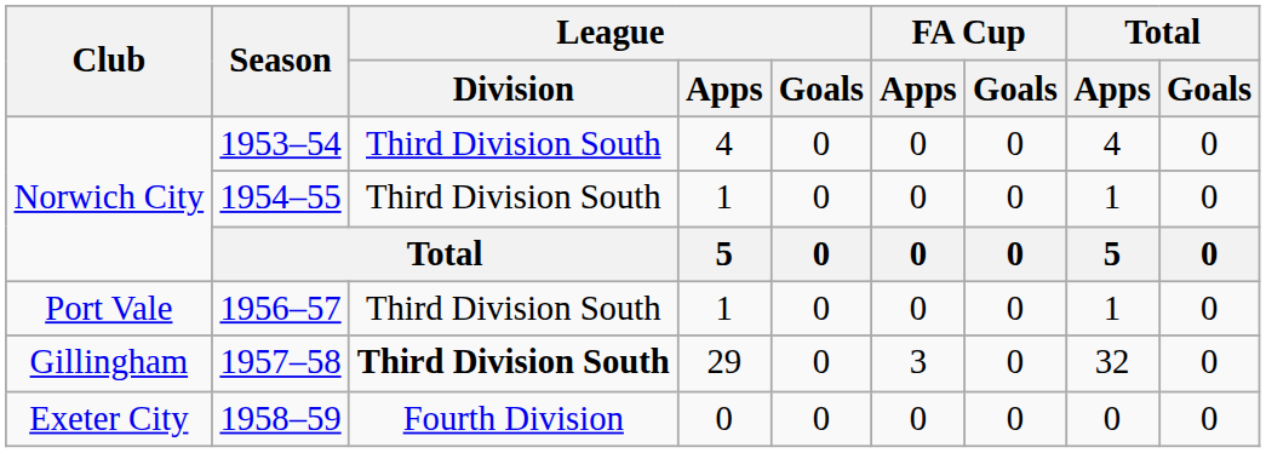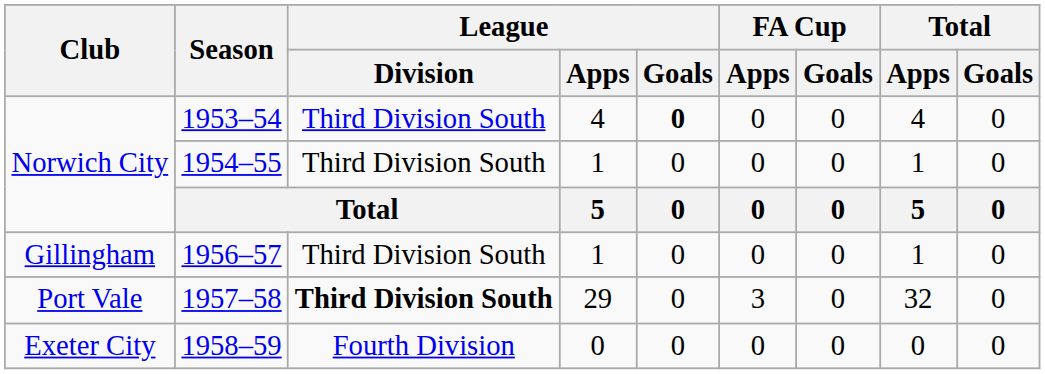 <table class="wikitable" style="text-align: center;">
 <tr>
 <th rowspan="2">Club</th>
 <th rowspan="2">Season</th>
 <th colspan="3">League</th>
 <th colspan="2">FA Cup</th>
 <th colspan="2">Total</th>
 </tr>
 <tr>
 <th>Division</th>
 <th>Apps</th>
 <th>Goals</th>
 <th>Apps</th>
 <th>Goals</th>
 <th>Apps</th>
 <th>Goals</th>
 </tr>
 <tr>
 <td rowspan="3"><a href='#'>Norwich City</a></td>
 <td><a href='#'>1953–54</a></td>
 <td><a href='#'>Third Division South</a></td>
 <td>4</td>
-<td>0</td>
+<td><strong>0</strong></td>
 <td>0</td>
 <td>0</td>
 <td>4</td>
 <td>0</td>
 </tr>
 <tr>
 <td><a href='#'>1954–55</a></td>
 <td>Third Division South</td>
 <td>1</td>
 <td>0</td>
 <td>0</td>
 <td>0</td>
 <td>1</td>
 <td>0</td>
 </tr>
 <tr>
 <th colspan="2">Total</th>
 <th>5</th>
 <th>0</th>
 <th>0</th>
 <th>0</th>
 <th>5</th>
 <th>0</th>
 </tr>
 <tr>
-<td><a href='#'>Port Vale</a></td>
+<td><a href='#'>Gillingham</a></td>
 <td><a href='#'>1956–57</a></td>
 <td>Third Division South</td>
 <td>1</td>
 <td>0</td>
 <td>0</td>
 <td>0</td>
 <td>1</td>
 <td>0</td>
 </tr>
 <tr>
-<td><a href='#'>Gillingham</a></td>
+<td><a href='#'>Port Vale</a></td>
 <td><a href='#'>1957–58</a></td>
 <td><strong>Third Division South</strong></td>
 <td>29</td>
 <td>0</td>
 <td>3</td>
 <td>0</td>
 <td>32</td>
 <td>0</td>
 </tr>
 <tr>
 <td><a href='#'>Exeter City</a></td>
 <td><a href='#'>1958–59</a></td>
 <td><a href='#'>Fourth Division</a></td>
 <td>0</td>
 <td>0</td>
 <td>0</td>
 <td>0</td>
 <td>0</td>
 <td>0</td>
 </tr>
 </table>
